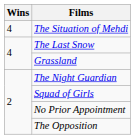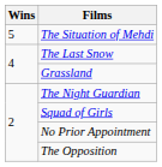 <table class="wikitable">
 <tr>
 <th>Wins</th>
 <th>Films</th>
 </tr>
 <tr>
-<td>4</td>
+<td>5</td>
 <td><em><a href='#'>The Situation of Mehdi</a></em></td>
 </tr>
 <tr>
 <td rowspan="2">4</td>
 <td><em><a href='#'>The Last Snow</a></em></td>
 </tr>
 <tr>
 <td><em><a href='#'>Grassland</a></em></td>
 </tr>
 <tr>
 <td rowspan="4">2</td>
 <td><em><a href='#'>The Night Guardian</a></em></td>
 </tr>
 <tr>
 <td><em><a href='#'>Squad of Girls</a></em></td>
 </tr>
 <tr>
 <td><em>No Prior Appointment</em></td>
 </tr>
 <tr>
 <td><em>The Opposition</em></td>
 </tr>
 </table>
